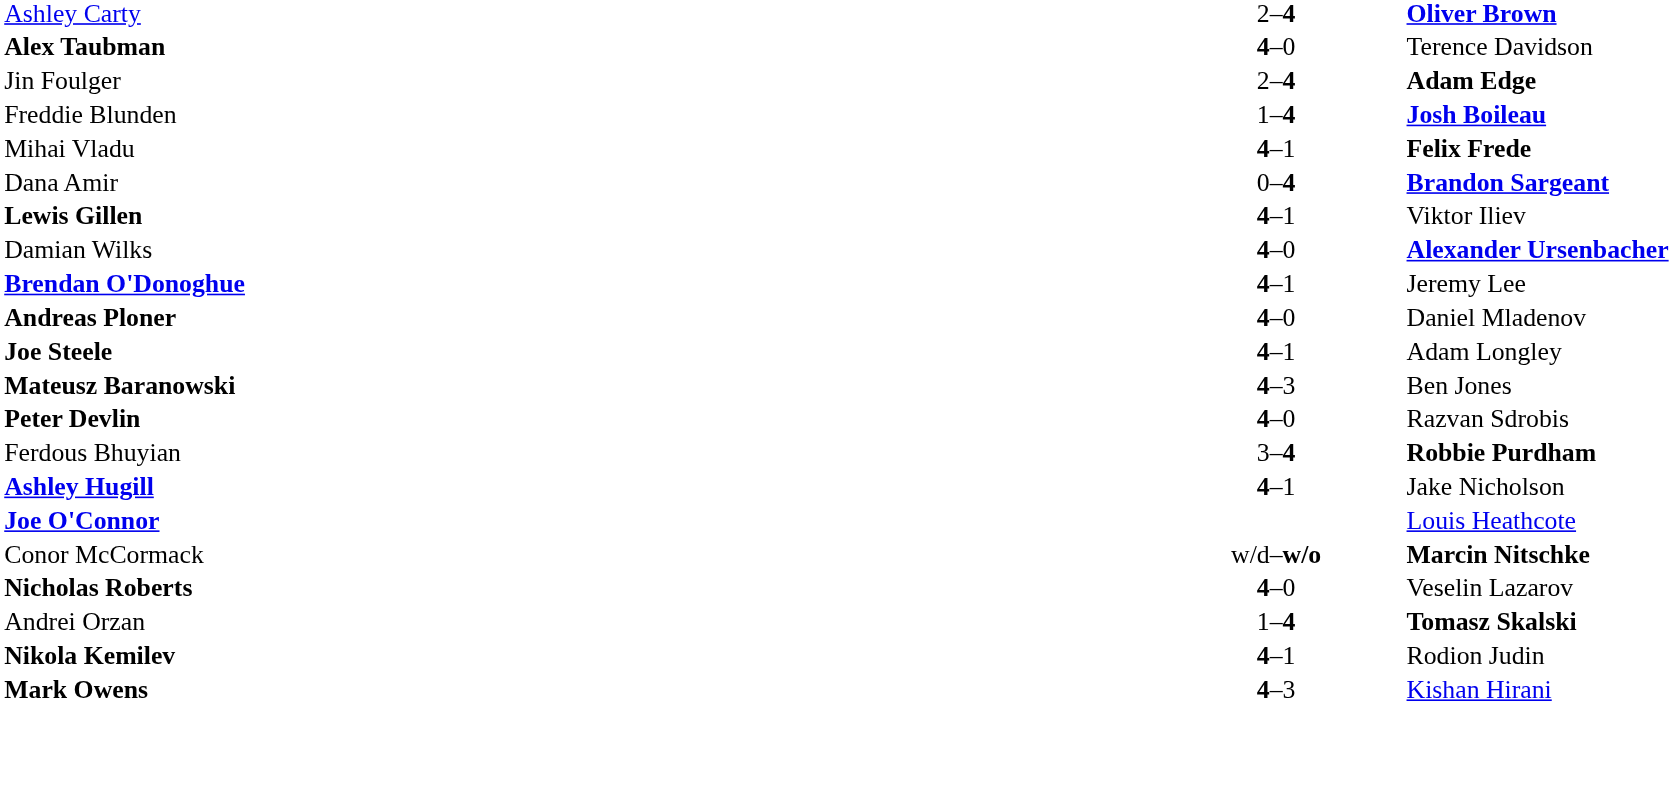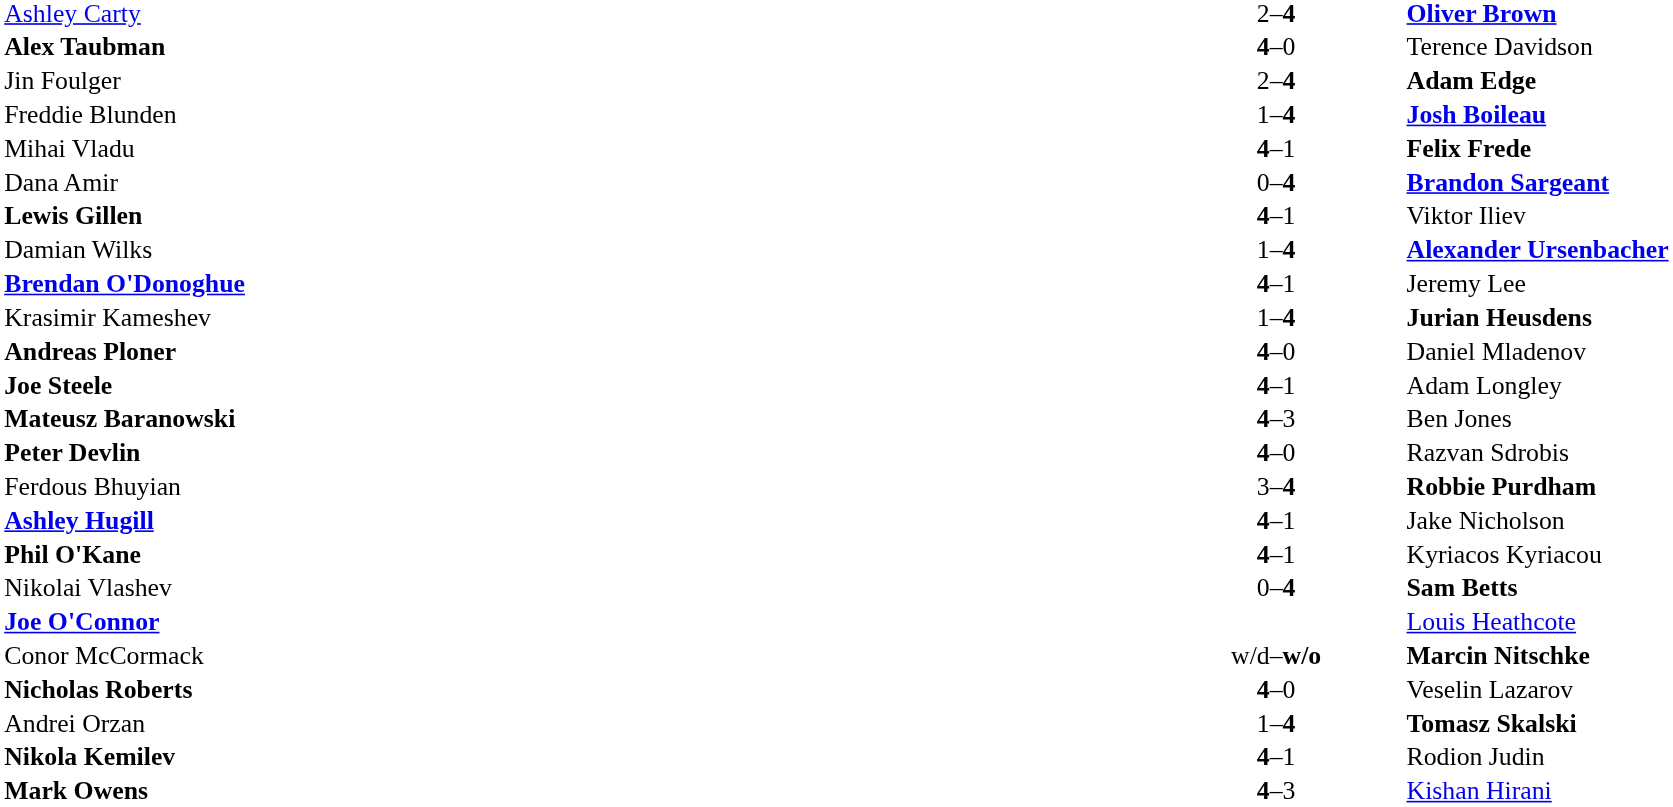 <table style="width:100%;" cellspacing="1">
 <tr>
 <th width=45%></th>
 <th width=10%></th>
 <th width=45%></th>
 </tr>
 <tr>
 <td> <a href='#'>Ashley Carty</a></td>
 <td style="text-align:center;">2–<strong>4</strong></td>
 <td> <strong><a href='#'>Oliver Brown</a></strong></td>
 </tr>
 <tr>
 <td> <strong>Alex Taubman</strong></td>
 <td style="text-align:center;"><strong>4</strong>–0</td>
 <td> Terence Davidson</td>
 </tr>
 <tr>
 <td> Jin Foulger</td>
 <td style="text-align:center;">2–<strong>4</strong></td>
 <td> <strong>Adam Edge</strong></td>
 </tr>
 <tr>
 <td> Freddie Blunden</td>
 <td style="text-align:center;">1–<strong>4</strong></td>
 <td> <strong><a href='#'>Josh Boileau</a></strong></td>
 </tr>
 <tr>
 <td> Mihai Vladu</td>
 <td style="text-align:center;"><strong>4</strong>–1</td>
 <td> <strong>Felix Frede</strong></td>
 </tr>
 <tr>
 <td> Dana Amir</td>
 <td style="text-align:center;">0–<strong>4</strong></td>
 <td> <strong><a href='#'>Brandon Sargeant</a></strong></td>
 </tr>
 <tr>
 <td> <strong>Lewis Gillen</strong></td>
 <td style="text-align:center;"><strong>4</strong>–1</td>
 <td> Viktor Iliev</td>
 </tr>
 <tr>
 <td> Damian Wilks</td>
-<td style="text-align:center;"><strong>4</strong>–0</td>
+<td style="text-align:center;">1–<strong>4</strong></td>
 <td> <strong><a href='#'>Alexander Ursenbacher</a></strong></td>
 </tr>
 <tr>
 <td> <strong><a href='#'>Brendan O'Donoghue</a></strong></td>
 <td style="text-align:center;"><strong>4</strong>–1</td>
 <td> Jeremy Lee</td>
+</tr>
+<tr>
+<td> Krasimir Kameshev</td>
+<td style="text-align:center;">1–<strong>4</strong></td>
+<td> <strong>Jurian Heusdens</strong></td>
 </tr>
 <tr>
 <td> <strong>Andreas Ploner</strong></td>
 <td style="text-align:center;"><strong>4</strong>–0</td>
 <td> Daniel Mladenov</td>
 </tr>
 <tr>
 <td> <strong>Joe Steele</strong></td>
 <td style="text-align:center;"><strong>4</strong>–1</td>
 <td> Adam Longley</td>
 </tr>
 <tr>
 <td> <strong>Mateusz Baranowski</strong></td>
 <td style="text-align:center;"><strong>4</strong>–3</td>
 <td> Ben Jones</td>
 </tr>
 <tr>
 <td> <strong>Peter Devlin</strong></td>
 <td style="text-align:center;"><strong>4</strong>–0</td>
 <td> Razvan Sdrobis</td>
 </tr>
 <tr>
 <td> Ferdous Bhuyian</td>
 <td style="text-align:center;">3–<strong>4</strong></td>
 <td> <strong>Robbie Purdham</strong></td>
 </tr>
 <tr>
 <td> <strong><a href='#'>Ashley Hugill</a></strong></td>
 <td style="text-align:center;"><strong>4</strong>–1</td>
 <td> Jake Nicholson</td>
 </tr>
 <tr>
+<td> <strong>Phil O'Kane</strong></td>
+<td style="text-align:center;"><strong>4</strong>–1</td>
+<td> Kyriacos Kyriacou</td>
+</tr>
+<tr>
+<td> Nikolai Vlashev</td>
+<td style="text-align:center;">0–<strong>4</strong></td>
+<td> <strong>Sam Betts</strong></td>
+</tr>
+<tr>
 <td> <strong><a href='#'>Joe O'Connor</a></strong></td>
 <td style="text-align:center;"></td>
 <td> <a href='#'>Louis Heathcote</a></td>
 </tr>
 <tr>
 <td> Conor McCormack</td>
 <td style="text-align:center;">w/d–<strong>w/o</strong></td>
 <td> <strong>Marcin Nitschke</strong></td>
 </tr>
 <tr>
 <td> <strong>Nicholas Roberts</strong></td>
 <td style="text-align:center;"><strong>4</strong>–0</td>
 <td> Veselin Lazarov</td>
 </tr>
 <tr>
 <td> Andrei Orzan</td>
 <td style="text-align:center;">1–<strong>4</strong></td>
 <td> <strong>Tomasz Skalski</strong></td>
 </tr>
 <tr>
 <td> <strong>Nikola Kemilev</strong></td>
 <td style="text-align:center;"><strong>4</strong>–1</td>
 <td> Rodion Judin</td>
 </tr>
 <tr>
 <td> <strong>Mark Owens</strong></td>
 <td style="text-align:center;"><strong>4</strong>–3</td>
 <td> <a href='#'>Kishan Hirani</a></td>
 </tr>
 </table>
